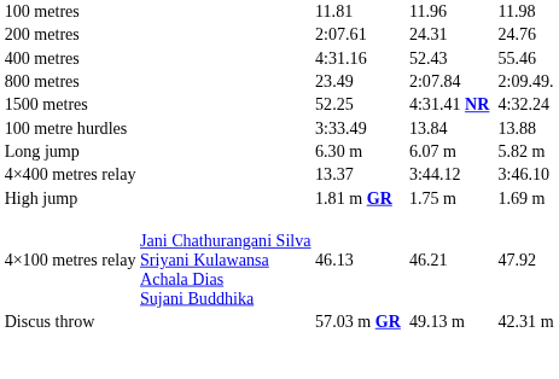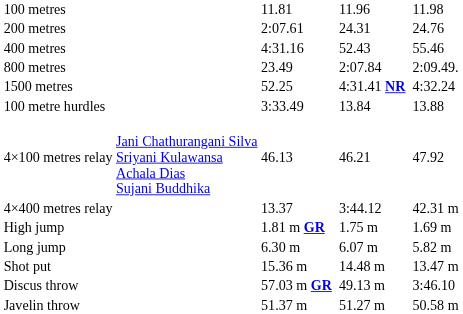 <table>
 <tr>
 <td>100 metres</td>
 <td></td>
 <td>11.81</td>
 <td></td>
 <td>11.96</td>
 <td></td>
 <td>11.98</td>
 </tr>
 <tr>
 <td>200 metres</td>
 <td></td>
 <td>2:07.61</td>
 <td></td>
 <td>24.31</td>
 <td></td>
 <td>24.76</td>
 </tr>
 <tr>
 <td>400 metres</td>
 <td></td>
 <td>4:31.16</td>
 <td></td>
 <td>52.43</td>
 <td></td>
 <td>55.46</td>
 </tr>
 <tr>
 <td>800 metres</td>
 <td></td>
 <td>23.49</td>
 <td></td>
 <td>2:07.84</td>
 <td></td>
 <td>2:09.49.</td>
 </tr>
 <tr>
 <td>1500 metres</td>
 <td></td>
 <td>52.25</td>
 <td></td>
 <td>4:31.41 <strong><a href='#'>NR</a></strong></td>
 <td></td>
 <td>4:32.24</td>
 </tr>
 <tr>
 <td>100 metre hurdles</td>
 <td></td>
 <td>3:33.49</td>
 <td></td>
 <td>13.84</td>
 <td></td>
 <td>13.88</td>
 </tr>
 <tr>
-<td>Long jump</td>
+<td>4×100 metres relay</td>
+<td><br><a href='#'>Jani Chathurangani Silva</a><br><a href='#'>Sriyani Kulawansa</a><br><a href='#'>Achala Dias</a><br><a href='#'>Sujani Buddhika</a></td>
+<td>46.13</td>
 <td></td>
-<td>6.30 m</td>
+<td>46.21</td>
 <td></td>
-<td>6.07 m</td>
-<td></td>
-<td>5.82 m</td>
+<td>47.92</td>
 </tr>
 <tr>
 <td>4×400 metres relay</td>
 <td></td>
 <td>13.37</td>
 <td></td>
 <td>3:44.12</td>
 <td></td>
-<td>3:46.10</td>
+<td>42.31 m</td>
 </tr>
 <tr>
 <td>High jump</td>
 <td></td>
 <td>1.81 m <strong><a href='#'>GR</a></strong></td>
 <td></td>
 <td>1.75 m</td>
 <td></td>
 <td>1.69 m</td>
 </tr>
 <tr>
-<td>4×100 metres relay</td>
-<td><br><a href='#'>Jani Chathurangani Silva</a><br><a href='#'>Sriyani Kulawansa</a><br><a href='#'>Achala Dias</a><br><a href='#'>Sujani Buddhika</a></td>
-<td>46.13</td>
+<td>Long jump</td>
 <td></td>
-<td>46.21</td>
+<td>6.30 m</td>
 <td></td>
-<td>47.92</td>
+<td>6.07 m</td>
+<td></td>
+<td>5.82 m</td>
+</tr>
+<tr>
+<td>Shot put</td>
+<td></td>
+<td>15.36 m</td>
+<td></td>
+<td>14.48 m</td>
+<td></td>
+<td>13.47 m</td>
 </tr>
 <tr>
 <td>Discus throw</td>
 <td></td>
 <td>57.03 m <strong><a href='#'>GR</a></strong></td>
 <td></td>
 <td>49.13 m</td>
 <td></td>
-<td>42.31 m</td>
+<td>3:46.10</td>
+</tr>
+<tr>
+<td>Javelin throw</td>
+<td></td>
+<td>51.37 m</td>
+<td></td>
+<td>51.27 m</td>
+<td></td>
+<td>50.58 m</td>
 </tr>
 </table>
